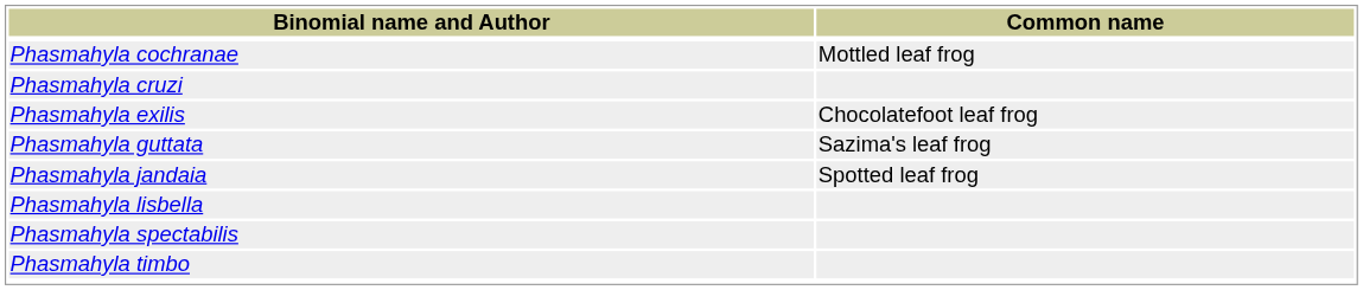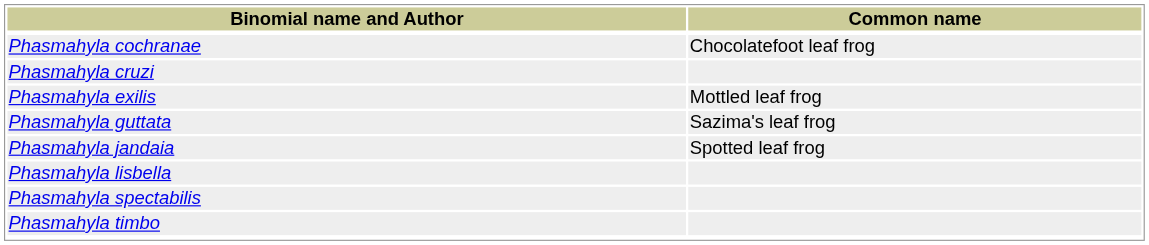 <table style="text-align:left; border:1px solid #999999; width: 50%">
 <tr style="background:#CCCC99; text-align: center; ">
 <th style="width: 60%; ">Binomial name and Author</th>
 <th style="width: 40%; ">Common name</th>
 </tr>
 <tr>
 </tr>
 <tr style="background:#EEEEEE;">
 <td><em><a href='#'>Phasmahyla cochranae</a></em> </td>
-<td>Mottled leaf frog</td>
+<td>Chocolatefoot leaf frog</td>
 </tr>
 <tr style="background:#EEEEEE;">
 <td><em><a href='#'>Phasmahyla cruzi</a></em> </td>
 <td></td>
 </tr>
 <tr style="background:#EEEEEE;">
 <td><em><a href='#'>Phasmahyla exilis</a></em> </td>
-<td>Chocolatefoot leaf frog</td>
+<td>Mottled leaf frog</td>
 </tr>
 <tr style="background:#EEEEEE;">
 <td><em><a href='#'>Phasmahyla guttata</a></em> </td>
 <td>Sazima's leaf frog</td>
 </tr>
 <tr style="background:#EEEEEE;">
 <td><em><a href='#'>Phasmahyla jandaia</a></em> </td>
 <td>Spotted leaf frog</td>
 </tr>
 <tr style="background:#EEEEEE;">
 <td><em><a href='#'>Phasmahyla lisbella</a></em> </td>
 <td></td>
 </tr>
 <tr style="background:#EEEEEE;">
 <td><em><a href='#'>Phasmahyla spectabilis</a></em> </td>
 <td></td>
 </tr>
 <tr style="background:#EEEEEE;">
 <td><em><a href='#'>Phasmahyla timbo</a></em> </td>
 <td></td>
 </tr>
 <tr>
 </tr>
 </table>
